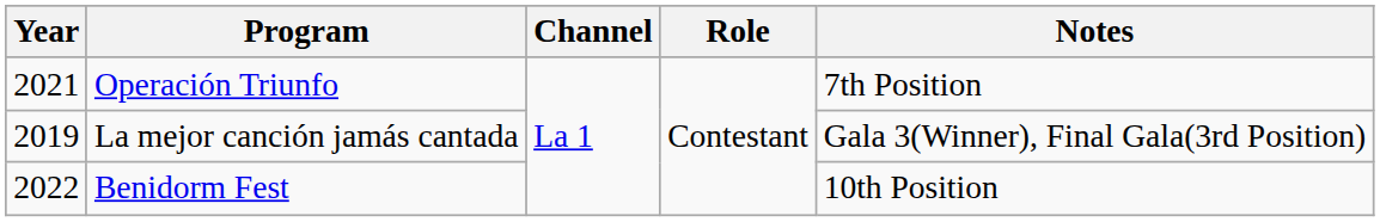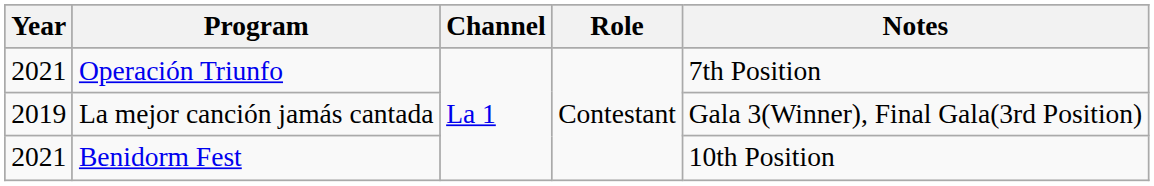 <table class="wikitable">
 <tr>
 <th>Year</th>
 <th>Program</th>
 <th>Channel</th>
 <th>Role</th>
 <th>Notes</th>
 </tr>
 <tr>
 <td>2021</td>
 <td><a href='#'>Operación Triunfo</a></td>
 <td rowspan="3"><a href='#'>La 1</a></td>
 <td rowspan="3">Contestant</td>
 <td>7th Position</td>
 </tr>
 <tr>
 <td>2019</td>
 <td>La mejor canción jamás cantada</td>
 <td>Gala 3(Winner), Final Gala(3rd Position)</td>
 </tr>
 <tr>
-<td>2022</td>
+<td>2021</td>
 <td><a href='#'>Benidorm Fest</a></td>
 <td>10th Position</td>
 </tr>
 </table>
